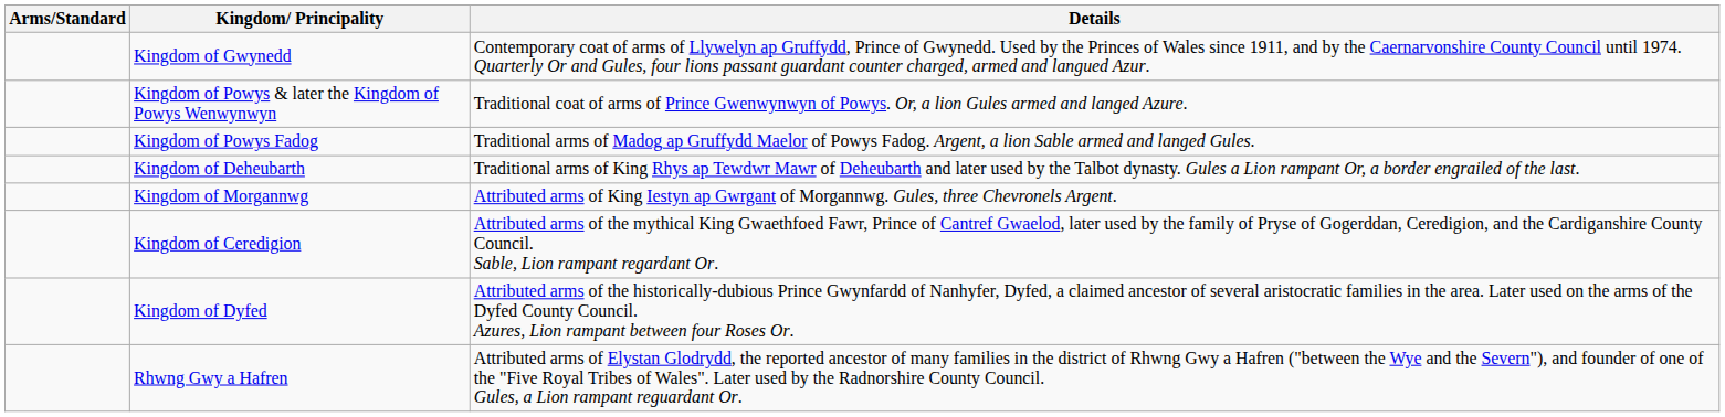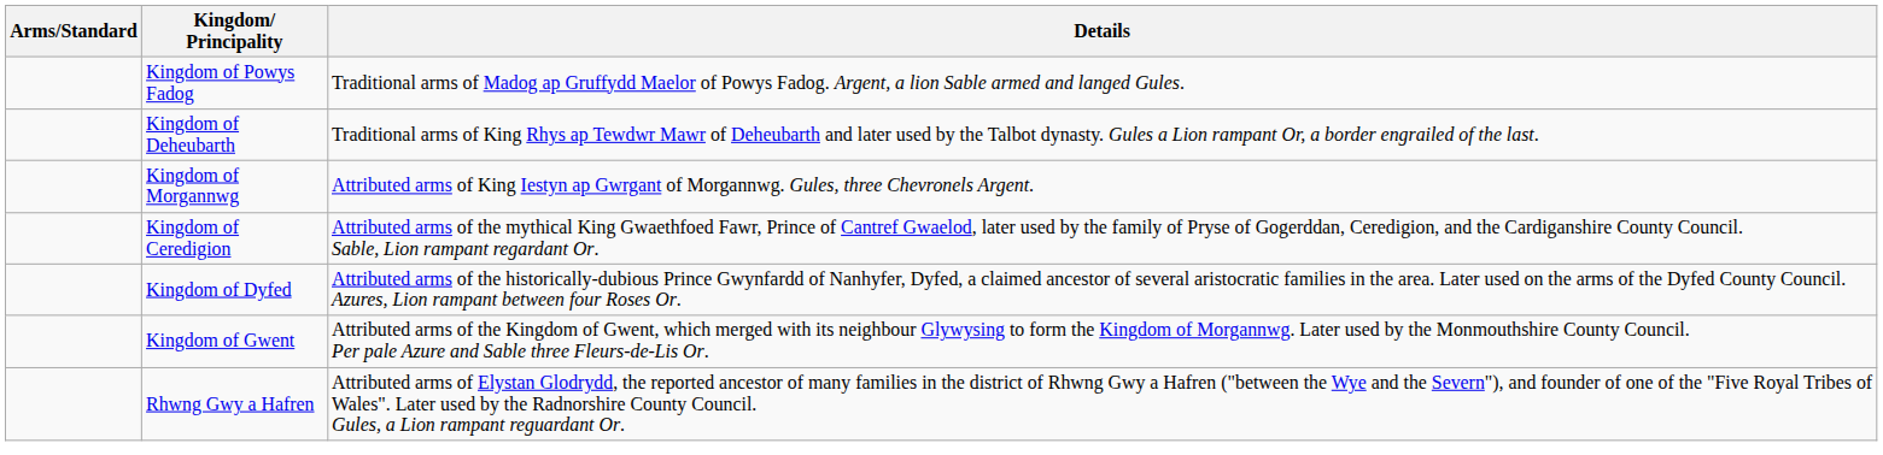 <table class="wikitable">
 <tr>
 <th>Arms/Standard</th>
 <th>Kingdom/ Principality</th>
 <th>Details</th>
-</tr>
-<tr>
-<td></td>
-<td><a href='#'>Kingdom of Gwynedd</a></td>
-<td>Contemporary coat of arms of <a href='#'>Llywelyn ap Gruffydd</a>, Prince of Gwynedd. Used by the Princes of Wales since 1911, and by the <a href='#'>Caernarvonshire County Council</a> until 1974.<br><em>Quarterly Or and Gules, four lions passant guardant counter charged, armed and langued Azur</em>.</td>
-</tr>
-<tr>
-<td></td>
-<td><a href='#'>Kingdom of Powys</a> & later the <a href='#'>Kingdom of Powys Wenwynwyn</a></td>
-<td>Traditional coat of arms of <a href='#'>Prince Gwenwynwyn of Powys</a>. <em>Or, a lion Gules armed and langed Azure</em>.</td>
 </tr>
 <tr>
 <td></td>
 <td><a href='#'>Kingdom of Powys Fadog</a></td>
 <td>Traditional arms of <a href='#'>Madog ap Gruffydd Maelor</a> of Powys Fadog. <em>Argent, a lion Sable armed and langed Gules</em>.</td>
 </tr>
 <tr>
 <td></td>
 <td><a href='#'>Kingdom of Deheubarth</a></td>
 <td>Traditional arms of King <a href='#'>Rhys ap Tewdwr Mawr</a> of <a href='#'>Deheubarth</a> and later used by the Talbot dynasty. <em>Gules a Lion rampant Or, a border engrailed of the last</em>.</td>
 </tr>
 <tr>
 <td></td>
 <td><a href='#'>Kingdom of Morgannwg</a></td>
 <td><a href='#'>Attributed arms</a> of King <a href='#'>Iestyn ap Gwrgant</a> of Morgannwg. <em>Gules, three Chevronels Argent</em>.</td>
 </tr>
 <tr>
 <td></td>
 <td><a href='#'>Kingdom of Ceredigion</a></td>
 <td><a href='#'>Attributed arms</a> of the mythical King Gwaethfoed Fawr, Prince of <a href='#'>Cantref Gwaelod</a>, later used by the family of Pryse of Gogerddan, Ceredigion, and the Cardiganshire County Council.<br><em>Sable, Lion rampant regardant Or</em>.</td>
 </tr>
 <tr>
 <td></td>
 <td><a href='#'>Kingdom of Dyfed</a></td>
 <td><a href='#'>Attributed arms</a> of the historically-dubious Prince Gwynfardd of Nanhyfer, Dyfed, a claimed ancestor of several aristocratic families in the area. Later used on the arms of the Dyfed County Council.<br><em>Azures, Lion rampant between four Roses Or</em>.</td>
 </tr>
 <tr>
 <td></td>
+<td><a href='#'>Kingdom of Gwent</a></td>
+<td>Attributed arms of the Kingdom of Gwent, which merged with its neighbour <a href='#'>Glywysing</a> to form the <a href='#'>Kingdom of Morgannwg</a>. Later used by the Monmouthshire County Council.<br><em>Per pale Azure and Sable three Fleurs-de-Lis Or</em>.</td>
+</tr>
+<tr>
+<td></td>
 <td><a href='#'>Rhwng Gwy a Hafren</a></td>
 <td>Attributed arms of <a href='#'>Elystan Glodrydd</a>, the reported ancestor of many families in the district of Rhwng Gwy a Hafren ("between the <a href='#'>Wye</a> and the <a href='#'>Severn</a>"), and founder of one of the "Five Royal Tribes of Wales". Later used by the Radnorshire County Council.<br><em>Gules, a Lion rampant reguardant Or</em>.</td>
 </tr>
 </table>
